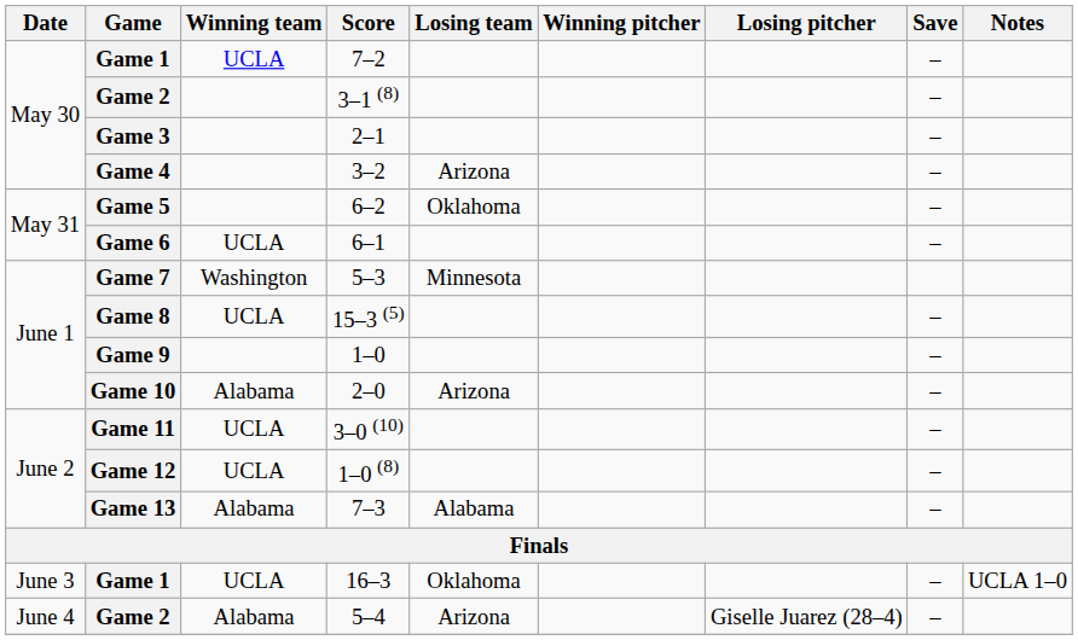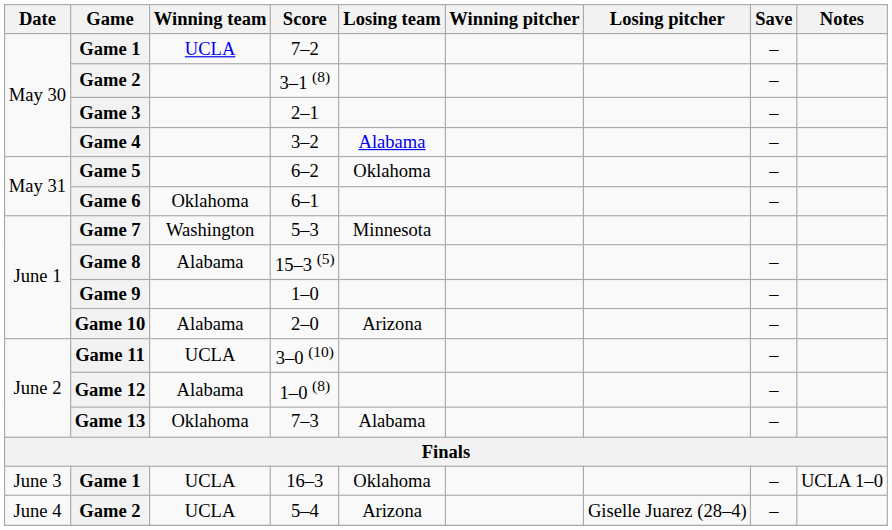 <table class="wikitable plainrowheaders" style="text-align:center">
 <tr>
 <th scope="col">Date</th>
 <th scope="col">Game</th>
 <th scope="col">Winning team</th>
 <th scope="col">Score</th>
 <th scope="col">Losing team</th>
 <th scope="col">Winning pitcher</th>
 <th scope="col">Losing pitcher</th>
 <th scope="col">Save</th>
 <th scope="col">Notes</th>
 </tr>
 <tr>
 <td rowspan=4>May 30</td>
 <th scope="row" style="text-align:center">Game 1</th>
 <td><a href='#'>UCLA</a></td>
 <td>7–2</td>
 <td></td>
 <td></td>
 <td></td>
 <td>–</td>
 <td></td>
 </tr>
 <tr>
 <th scope="row" style="text-align:center">Game 2</th>
 <td></td>
 <td>3–1 <sup>(8)</sup></td>
 <td></td>
 <td></td>
 <td></td>
 <td>–</td>
 <td></td>
 </tr>
 <tr>
 <th scope="row" style="text-align:center">Game 3</th>
 <td></td>
 <td>2–1</td>
 <td></td>
 <td></td>
 <td></td>
 <td>–</td>
 <td></td>
 </tr>
 <tr>
 <th scope="row" style="text-align:center">Game 4</th>
 <td></td>
 <td>3–2</td>
-<td>Arizona</td>
+<td><a href='#'>Alabama</a></td>
 <td></td>
 <td></td>
 <td>–</td>
 <td></td>
 </tr>
 <tr>
 <td rowspan=2>May 31</td>
 <th scope="row" style="text-align:center">Game 5</th>
 <td></td>
 <td>6–2</td>
 <td>Oklahoma</td>
 <td></td>
 <td></td>
 <td>–</td>
 <td></td>
 </tr>
 <tr>
 <th scope="row" style="text-align:center">Game 6</th>
-<td>UCLA</td>
+<td>Oklahoma</td>
 <td>6–1</td>
 <td></td>
 <td></td>
 <td></td>
 <td>–</td>
 <td></td>
 </tr>
 <tr>
 <td rowspan=4>June 1</td>
 <th scope="row" style="text-align:center">Game 7</th>
 <td>Washington</td>
 <td>5–3</td>
 <td>Minnesota</td>
 <td></td>
 <td></td>
 <td></td>
 <td></td>
 </tr>
 <tr>
 <th scope="row" style="text-align:center">Game 8</th>
-<td>UCLA</td>
+<td>Alabama</td>
 <td>15–3 <sup>(5)</sup></td>
 <td></td>
 <td></td>
 <td></td>
 <td>–</td>
 <td></td>
 </tr>
 <tr>
 <th scope="row" style="text-align:center">Game 9</th>
 <td></td>
 <td>1–0</td>
 <td></td>
 <td></td>
 <td></td>
 <td>–</td>
 <td></td>
 </tr>
 <tr>
 <th scope="row" style="text-align:center">Game 10</th>
 <td>Alabama</td>
 <td>2–0</td>
 <td>Arizona</td>
 <td></td>
 <td></td>
 <td>–</td>
 <td></td>
 </tr>
 <tr>
 <td rowspan=3>June 2</td>
 <th scope="row" style="text-align:center">Game 11</th>
 <td>UCLA</td>
 <td>3–0 <sup>(10)</sup></td>
 <td></td>
 <td></td>
 <td></td>
 <td>–</td>
 <td></td>
 </tr>
 <tr>
 <th scope="row" style="text-align:center">Game 12</th>
-<td>UCLA</td>
+<td>Alabama</td>
 <td>1–0 <sup>(8)</sup></td>
 <td></td>
 <td></td>
 <td></td>
 <td>–</td>
 <td></td>
 </tr>
 <tr>
 <th scope="row" style="text-align:center">Game 13</th>
-<td>Alabama</td>
+<td>Oklahoma</td>
 <td>7–3</td>
 <td>Alabama</td>
 <td></td>
 <td></td>
 <td>–</td>
 <td></td>
 </tr>
 <tr>
 <th colspan=10>Finals</th>
 </tr>
 <tr>
 <td>June 3</td>
 <th scope="row" style="text-align:center">Game 1</th>
 <td>UCLA</td>
 <td>16–3</td>
 <td>Oklahoma</td>
 <td></td>
 <td></td>
 <td>–</td>
 <td>UCLA 1–0</td>
 </tr>
 <tr>
 <td>June 4</td>
 <th scope="row" style="text-align:center">Game 2</th>
-<td>Alabama</td>
+<td>UCLA</td>
 <td>5–4</td>
 <td>Arizona</td>
 <td></td>
 <td>Giselle Juarez (28–4)</td>
 <td>–</td>
 <td></td>
 </tr>
 <tr>
 </tr>
 </table>
